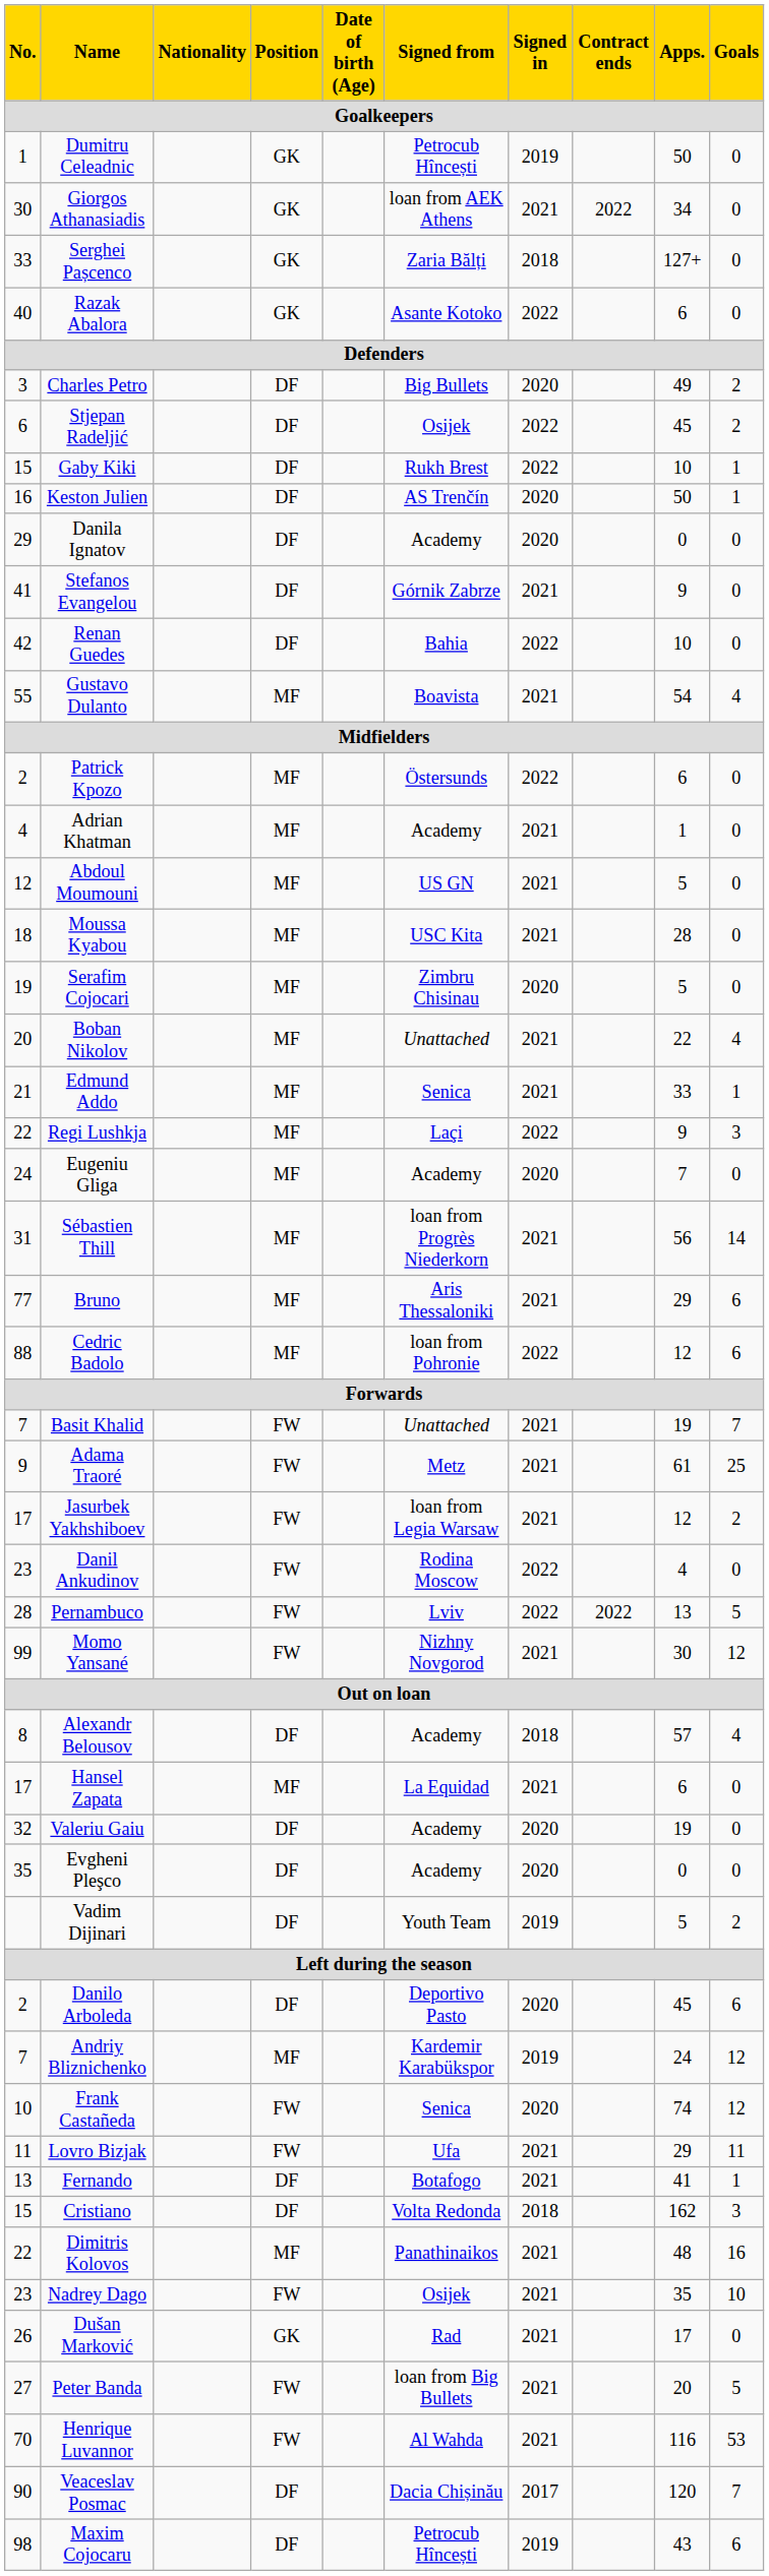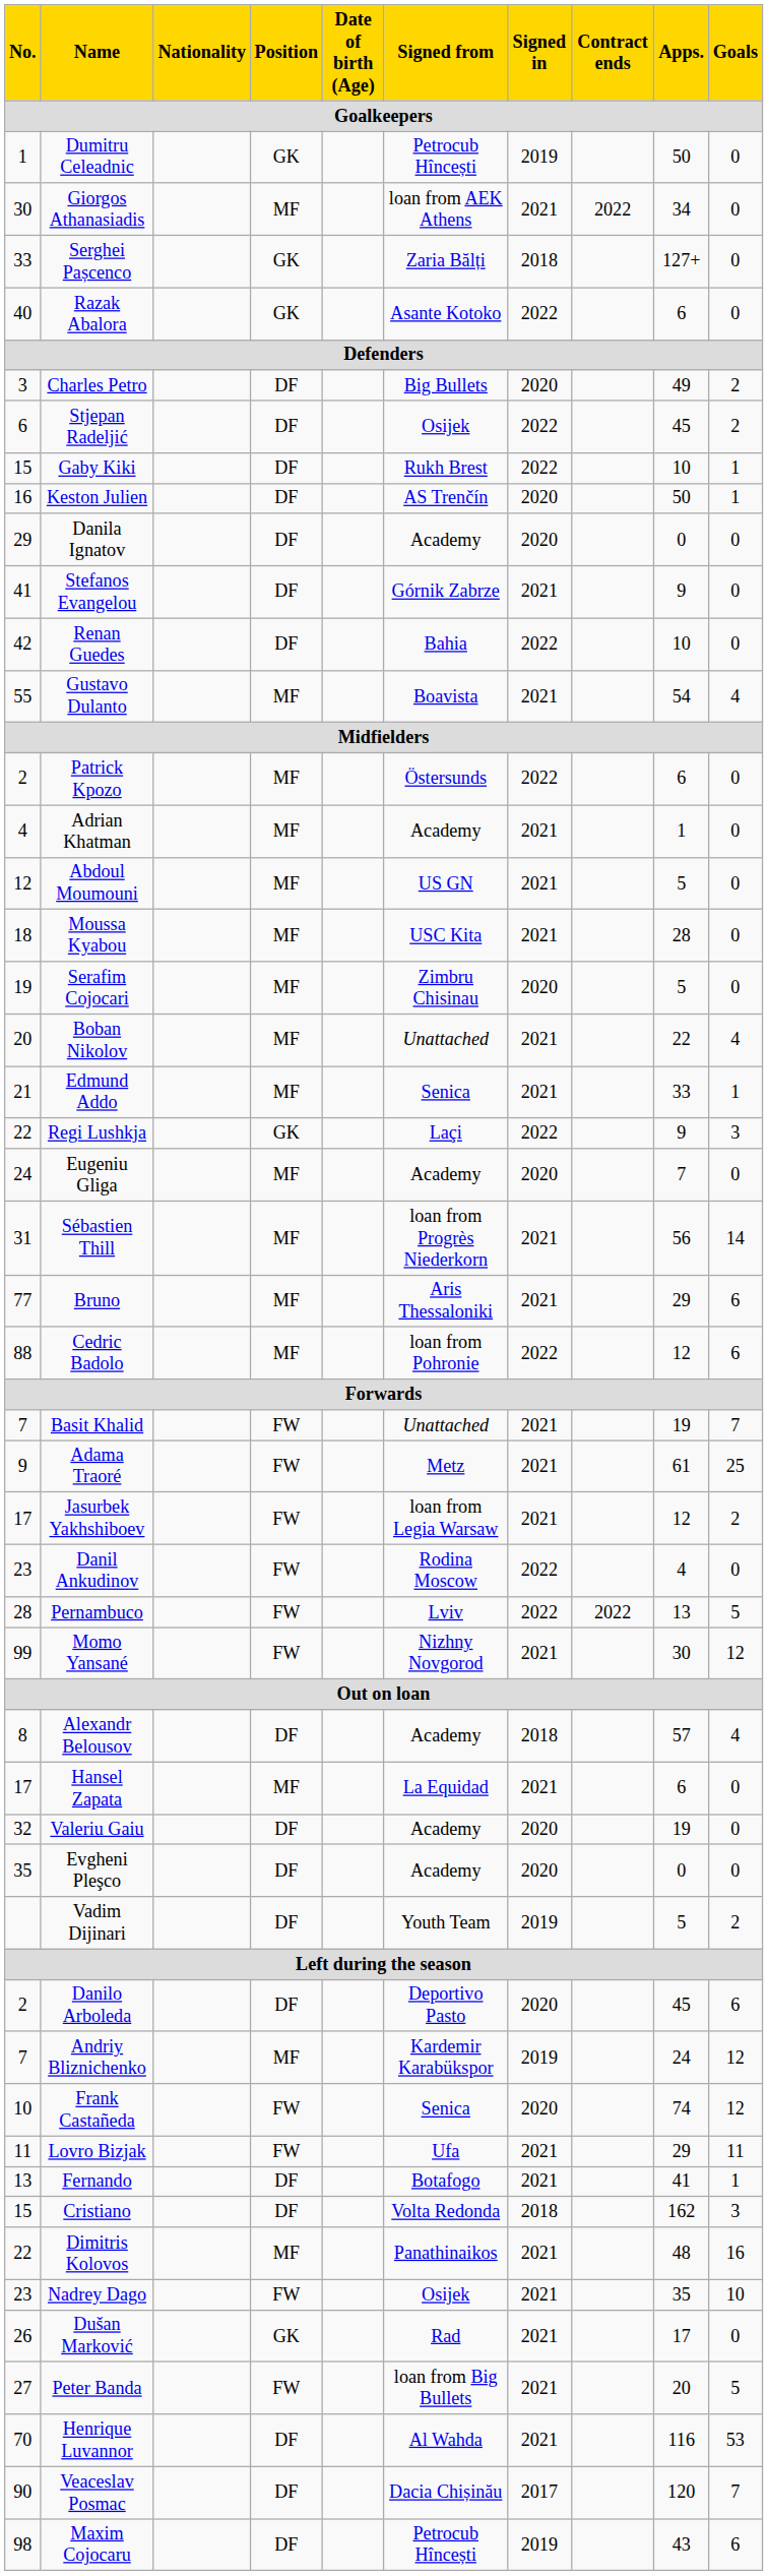 <table class="wikitable"  style="text-align:center; font-size:90%; width:95%;">
 <tr>
 <th style="background:gold; color:black; text-align:center;">No.</th>
 <th style="background:gold; color:black; text-align:center;">Name</th>
 <th style="background:gold; color:black; text-align:center;">Nationality</th>
 <th style="background:gold; color:black; text-align:center;">Position</th>
 <th style="background:gold; color:black; text-align:center;">Date of birth (Age)</th>
 <th style="background:gold; color:black; text-align:center;">Signed from</th>
 <th style="background:gold; color:black; text-align:center;">Signed in</th>
 <th style="background:gold; color:black; text-align:center;">Contract ends</th>
 <th style="background:gold; color:black; text-align:center;">Apps.</th>
 <th style="background:gold; color:black; text-align:center;">Goals</th>
 </tr>
 <tr>
 <th colspan="11"  style="background:#dcdcdc; text-align:center;">Goalkeepers</th>
 </tr>
 <tr>
 <td>1</td>
 <td><a href='#'>Dumitru Celeadnic</a></td>
 <td></td>
 <td>GK</td>
 <td></td>
 <td><a href='#'>Petrocub Hîncești</a></td>
 <td>2019</td>
 <td></td>
 <td>50</td>
 <td>0</td>
 </tr>
 <tr>
 <td>30</td>
 <td><a href='#'>Giorgos Athanasiadis</a></td>
 <td></td>
-<td>GK</td>
+<td>MF</td>
 <td></td>
 <td>loan from <a href='#'>AEK Athens</a></td>
 <td>2021</td>
 <td>2022</td>
 <td>34</td>
 <td>0</td>
 </tr>
 <tr>
 <td>33</td>
 <td><a href='#'>Serghei Pașcenco</a></td>
 <td></td>
 <td>GK</td>
 <td></td>
 <td><a href='#'>Zaria Bălți</a></td>
 <td>2018</td>
 <td></td>
 <td>127+</td>
 <td>0</td>
 </tr>
 <tr>
 <td>40</td>
 <td><a href='#'>Razak Abalora</a></td>
 <td></td>
 <td>GK</td>
 <td></td>
 <td><a href='#'>Asante Kotoko</a></td>
 <td>2022</td>
 <td></td>
 <td>6</td>
 <td>0</td>
 </tr>
 <tr>
 <th colspan="11"  style="background:#dcdcdc; text-align:center;">Defenders</th>
 </tr>
 <tr>
 <td>3</td>
 <td><a href='#'>Charles Petro</a></td>
 <td></td>
 <td>DF</td>
 <td></td>
 <td><a href='#'>Big Bullets</a></td>
 <td>2020</td>
 <td></td>
 <td>49</td>
 <td>2</td>
 </tr>
 <tr>
 <td>6</td>
 <td><a href='#'>Stjepan Radeljić</a></td>
 <td></td>
 <td>DF</td>
 <td></td>
 <td><a href='#'>Osijek</a></td>
 <td>2022</td>
 <td></td>
 <td>45</td>
 <td>2</td>
 </tr>
 <tr>
 <td>15</td>
 <td><a href='#'>Gaby Kiki</a></td>
 <td></td>
 <td>DF</td>
 <td></td>
 <td><a href='#'>Rukh Brest</a></td>
 <td>2022</td>
 <td></td>
 <td>10</td>
 <td>1</td>
 </tr>
 <tr>
 <td>16</td>
 <td><a href='#'>Keston Julien</a></td>
 <td></td>
 <td>DF</td>
 <td></td>
 <td><a href='#'>AS Trenčín</a></td>
 <td>2020</td>
 <td></td>
 <td>50</td>
 <td>1</td>
 </tr>
 <tr>
 <td>29</td>
 <td>Danila Ignatov</td>
 <td></td>
 <td>DF</td>
 <td></td>
 <td>Academy</td>
 <td>2020</td>
 <td></td>
 <td>0</td>
 <td>0</td>
 </tr>
 <tr>
 <td>41</td>
 <td><a href='#'>Stefanos Evangelou</a></td>
 <td></td>
 <td>DF</td>
 <td></td>
 <td><a href='#'>Górnik Zabrze</a></td>
 <td>2021</td>
 <td></td>
 <td>9</td>
 <td>0</td>
 </tr>
 <tr>
 <td>42</td>
 <td><a href='#'>Renan Guedes</a></td>
 <td></td>
 <td>DF</td>
 <td></td>
 <td><a href='#'>Bahia</a></td>
 <td>2022</td>
 <td></td>
 <td>10</td>
 <td>0</td>
 </tr>
 <tr>
 <td>55</td>
 <td><a href='#'>Gustavo Dulanto</a></td>
 <td></td>
 <td>MF</td>
 <td></td>
 <td><a href='#'>Boavista</a></td>
 <td>2021</td>
 <td></td>
 <td>54</td>
 <td>4</td>
 </tr>
 <tr>
 <th colspan="11"  style="background:#dcdcdc; text-align:center;">Midfielders</th>
 </tr>
 <tr>
 <td>2</td>
 <td><a href='#'>Patrick Kpozo</a></td>
 <td></td>
 <td>MF</td>
 <td></td>
 <td><a href='#'>Östersunds</a></td>
 <td>2022</td>
 <td></td>
 <td>6</td>
 <td>0</td>
 </tr>
 <tr>
 <td>4</td>
 <td>Adrian Khatman</td>
 <td></td>
 <td>MF</td>
 <td></td>
 <td>Academy</td>
 <td>2021</td>
 <td></td>
 <td>1</td>
 <td>0</td>
 </tr>
 <tr>
 <td>12</td>
 <td><a href='#'>Abdoul Moumouni</a></td>
 <td></td>
 <td>MF</td>
 <td></td>
 <td><a href='#'>US GN</a></td>
 <td>2021</td>
 <td></td>
 <td>5</td>
 <td>0</td>
 </tr>
 <tr>
 <td>18</td>
 <td><a href='#'>Moussa Kyabou</a></td>
 <td></td>
 <td>MF</td>
 <td></td>
 <td><a href='#'>USC Kita</a></td>
 <td>2021</td>
 <td></td>
 <td>28</td>
 <td>0</td>
 </tr>
 <tr>
 <td>19</td>
 <td><a href='#'>Serafim Cojocari</a></td>
 <td></td>
 <td>MF</td>
 <td></td>
 <td><a href='#'>Zimbru Chisinau</a></td>
 <td>2020</td>
 <td></td>
 <td>5</td>
 <td>0</td>
 </tr>
 <tr>
 <td>20</td>
 <td><a href='#'>Boban Nikolov</a></td>
 <td></td>
 <td>MF</td>
 <td></td>
 <td><em>Unattached</em></td>
 <td>2021</td>
 <td></td>
 <td>22</td>
 <td>4</td>
 </tr>
 <tr>
 <td>21</td>
 <td><a href='#'>Edmund Addo</a></td>
 <td></td>
 <td>MF</td>
 <td></td>
 <td><a href='#'>Senica</a></td>
 <td>2021</td>
 <td></td>
 <td>33</td>
 <td>1</td>
 </tr>
 <tr>
 <td>22</td>
 <td><a href='#'>Regi Lushkja</a></td>
 <td></td>
-<td>MF</td>
+<td>GK</td>
 <td></td>
 <td><a href='#'>Laçi</a></td>
 <td>2022</td>
 <td></td>
 <td>9</td>
 <td>3</td>
 </tr>
 <tr>
 <td>24</td>
 <td>Eugeniu Gliga</td>
 <td></td>
 <td>MF</td>
 <td></td>
 <td>Academy</td>
 <td>2020</td>
 <td></td>
 <td>7</td>
 <td>0</td>
 </tr>
 <tr>
 <td>31</td>
 <td><a href='#'>Sébastien Thill</a></td>
 <td></td>
 <td>MF</td>
 <td></td>
 <td>loan from <a href='#'>Progrès Niederkorn</a></td>
 <td>2021</td>
 <td></td>
 <td>56</td>
 <td>14</td>
 </tr>
 <tr>
 <td>77</td>
 <td><a href='#'>Bruno</a></td>
 <td></td>
 <td>MF</td>
 <td></td>
 <td><a href='#'>Aris Thessaloniki</a></td>
 <td>2021</td>
 <td></td>
 <td>29</td>
 <td>6</td>
 </tr>
 <tr>
 <td>88</td>
 <td><a href='#'>Cedric Badolo</a></td>
 <td></td>
 <td>MF</td>
 <td></td>
 <td>loan from <a href='#'>Pohronie</a></td>
 <td>2022</td>
 <td></td>
 <td>12</td>
 <td>6</td>
 </tr>
 <tr>
 <th colspan="11"  style="background:#dcdcdc; text-align:center;">Forwards</th>
 </tr>
 <tr>
 <td>7</td>
 <td><a href='#'>Basit Khalid</a></td>
 <td></td>
 <td>FW</td>
 <td></td>
 <td><em>Unattached</em></td>
 <td>2021</td>
 <td></td>
 <td>19</td>
 <td>7</td>
 </tr>
 <tr>
 <td>9</td>
 <td><a href='#'>Adama Traoré</a></td>
 <td></td>
 <td>FW</td>
 <td></td>
 <td><a href='#'>Metz</a></td>
 <td>2021</td>
 <td></td>
 <td>61</td>
 <td>25</td>
 </tr>
 <tr>
 <td>17</td>
 <td><a href='#'>Jasurbek Yakhshiboev</a></td>
 <td></td>
 <td>FW</td>
 <td></td>
 <td>loan from <a href='#'>Legia Warsaw</a></td>
 <td>2021</td>
 <td></td>
 <td>12</td>
 <td>2</td>
 </tr>
 <tr>
 <td>23</td>
 <td><a href='#'>Danil Ankudinov</a></td>
 <td></td>
 <td>FW</td>
 <td></td>
 <td><a href='#'>Rodina Moscow</a></td>
 <td>2022</td>
 <td></td>
 <td>4</td>
 <td>0</td>
 </tr>
 <tr>
 <td>28</td>
 <td><a href='#'>Pernambuco</a></td>
 <td></td>
 <td>FW</td>
 <td></td>
 <td><a href='#'>Lviv</a></td>
 <td>2022</td>
 <td>2022</td>
 <td>13</td>
 <td>5</td>
 </tr>
 <tr>
 <td>99</td>
 <td><a href='#'>Momo Yansané</a></td>
 <td></td>
 <td>FW</td>
 <td></td>
 <td><a href='#'>Nizhny Novgorod</a></td>
 <td>2021</td>
 <td></td>
 <td>30</td>
 <td>12</td>
 </tr>
 <tr>
 <th colspan="11"  style="background:#dcdcdc; text-align:center;">Out on loan</th>
 </tr>
 <tr>
 <td>8</td>
 <td><a href='#'>Alexandr Belousov</a></td>
 <td></td>
 <td>DF</td>
 <td></td>
 <td>Academy</td>
 <td>2018</td>
 <td></td>
 <td>57</td>
 <td>4</td>
 </tr>
 <tr>
 <td>17</td>
 <td><a href='#'>Hansel Zapata</a></td>
 <td></td>
 <td>MF</td>
 <td></td>
 <td><a href='#'>La Equidad</a></td>
 <td>2021</td>
 <td></td>
 <td>6</td>
 <td>0</td>
 </tr>
 <tr>
 <td>32</td>
 <td><a href='#'>Valeriu Gaiu</a></td>
 <td></td>
 <td>DF</td>
 <td></td>
 <td>Academy</td>
 <td>2020</td>
 <td></td>
 <td>19</td>
 <td>0</td>
 </tr>
 <tr>
 <td>35</td>
 <td>Evgheni Pleşco</td>
 <td></td>
 <td>DF</td>
 <td></td>
 <td>Academy</td>
 <td>2020</td>
 <td></td>
 <td>0</td>
 <td>0</td>
 </tr>
 <tr>
 <td></td>
 <td>Vadim Dijinari</td>
 <td></td>
 <td>DF</td>
 <td></td>
 <td>Youth Team</td>
 <td>2019</td>
 <td></td>
 <td>5</td>
 <td>2</td>
 </tr>
 <tr>
 <th colspan="11"  style="background:#dcdcdc; text-align:center;">Left during the season</th>
 </tr>
 <tr>
 <td>2</td>
 <td><a href='#'>Danilo Arboleda</a></td>
 <td></td>
 <td>DF</td>
 <td></td>
 <td><a href='#'>Deportivo Pasto</a></td>
 <td>2020</td>
 <td></td>
 <td>45</td>
 <td>6</td>
 </tr>
 <tr>
 <td>7</td>
 <td><a href='#'>Andriy Bliznichenko</a></td>
 <td></td>
 <td>MF</td>
 <td></td>
 <td><a href='#'>Kardemir Karabükspor</a></td>
 <td>2019</td>
 <td></td>
 <td>24</td>
 <td>12</td>
 </tr>
 <tr>
 <td>10</td>
 <td><a href='#'>Frank Castañeda</a></td>
 <td></td>
 <td>FW</td>
 <td></td>
 <td><a href='#'>Senica</a></td>
 <td>2020</td>
 <td></td>
 <td>74</td>
 <td>12</td>
 </tr>
 <tr>
 <td>11</td>
 <td><a href='#'>Lovro Bizjak</a></td>
 <td></td>
 <td>FW</td>
 <td></td>
 <td><a href='#'>Ufa</a></td>
 <td>2021</td>
 <td></td>
 <td>29</td>
 <td>11</td>
 </tr>
 <tr>
 <td>13</td>
 <td><a href='#'>Fernando</a></td>
 <td></td>
 <td>DF</td>
 <td></td>
 <td><a href='#'>Botafogo</a></td>
 <td>2021</td>
 <td></td>
 <td>41</td>
 <td>1</td>
 </tr>
 <tr>
 <td>15</td>
 <td><a href='#'>Cristiano</a></td>
 <td></td>
 <td>DF</td>
 <td></td>
 <td><a href='#'>Volta Redonda</a></td>
 <td>2018</td>
 <td></td>
 <td>162</td>
 <td>3</td>
 </tr>
 <tr>
 <td>22</td>
 <td><a href='#'>Dimitris Kolovos</a></td>
 <td></td>
 <td>MF</td>
 <td></td>
 <td><a href='#'>Panathinaikos</a></td>
 <td>2021</td>
 <td></td>
 <td>48</td>
 <td>16</td>
 </tr>
 <tr>
 <td>23</td>
 <td><a href='#'>Nadrey Dago</a></td>
 <td></td>
 <td>FW</td>
 <td></td>
 <td><a href='#'>Osijek</a></td>
 <td>2021</td>
 <td></td>
 <td>35</td>
 <td>10</td>
 </tr>
 <tr>
 <td>26</td>
 <td><a href='#'>Dušan Marković</a></td>
 <td></td>
 <td>GK</td>
 <td></td>
 <td><a href='#'>Rad</a></td>
 <td>2021</td>
 <td></td>
 <td>17</td>
 <td>0</td>
 </tr>
 <tr>
 <td>27</td>
 <td><a href='#'>Peter Banda</a></td>
 <td></td>
 <td>FW</td>
 <td></td>
 <td>loan from <a href='#'>Big Bullets</a></td>
 <td>2021</td>
 <td></td>
 <td>20</td>
 <td>5</td>
 </tr>
 <tr>
 <td>70</td>
 <td><a href='#'>Henrique Luvannor</a></td>
 <td></td>
-<td>FW</td>
+<td>DF</td>
 <td></td>
 <td><a href='#'>Al Wahda</a></td>
 <td>2021</td>
 <td></td>
 <td>116</td>
 <td>53</td>
 </tr>
 <tr>
 <td>90</td>
 <td><a href='#'>Veaceslav Posmac</a></td>
 <td></td>
 <td>DF</td>
 <td></td>
 <td><a href='#'>Dacia Chișinău</a></td>
 <td>2017</td>
 <td></td>
 <td>120</td>
 <td>7</td>
 </tr>
 <tr>
 <td>98</td>
 <td><a href='#'>Maxim Cojocaru</a></td>
 <td></td>
 <td>DF</td>
 <td></td>
 <td><a href='#'>Petrocub Hîncești</a></td>
 <td>2019</td>
 <td></td>
 <td>43</td>
 <td>6</td>
 </tr>
 </table>
